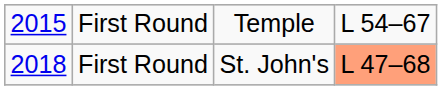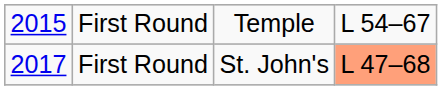 <table class="wikitable">
 <tr align="center">
 <td><a href='#'>2015</a></td>
 <td>First Round</td>
 <td>Temple</td>
 <td>L 54–67</td>
 </tr>
 <tr align="center">
-<td><a href='#'>2018</a></td>
+<td><a href='#'>2017</a></td>
 <td>First Round</td>
 <td>St. John's</td>
 <td style="background: lightsalmon;">L 47–68</td>
 </tr>
 </table>
